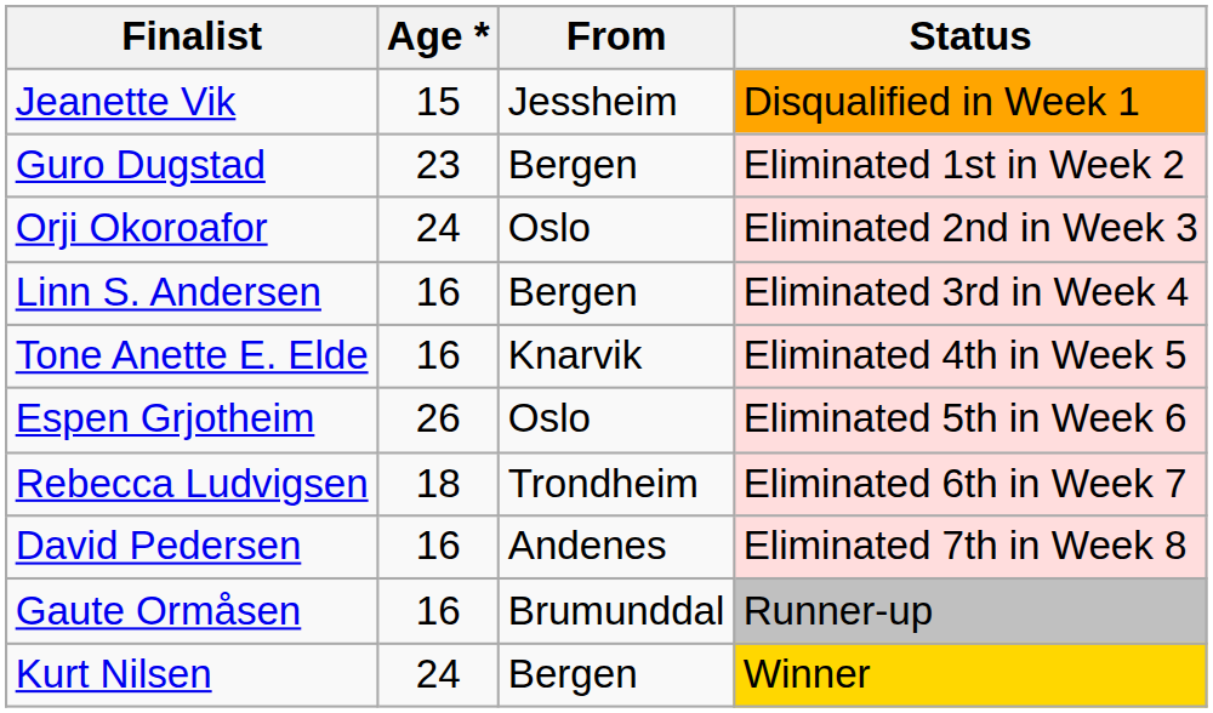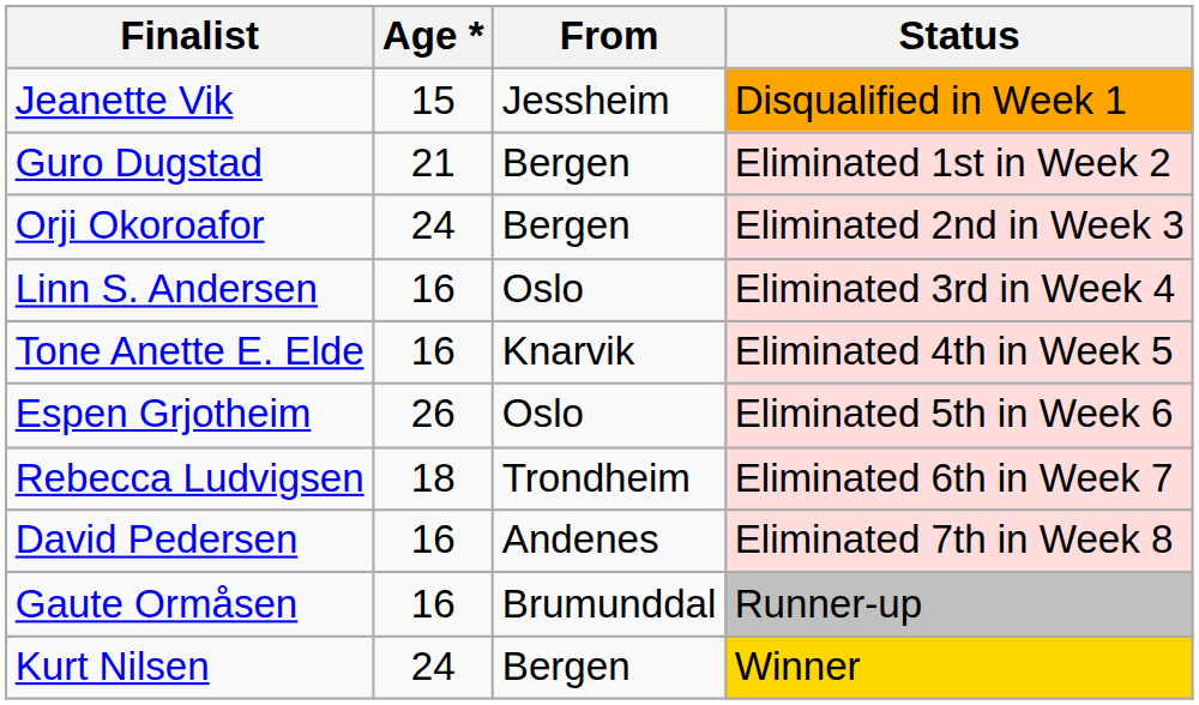 <table class="wikitable">
 <tr>
 <th>Finalist</th>
 <th>Age *</th>
 <th>From</th>
 <th>Status</th>
 </tr>
 <tr>
 <td><a href='#'>Jeanette Vik</a></td>
 <td align="center">15</td>
 <td>Jessheim</td>
 <td style="background:orange;">Disqualified in Week 1</td>
 </tr>
 <tr>
 <td><a href='#'>Guro Dugstad</a></td>
-<td align="center">23</td>
+<td align="center">21</td>
 <td>Bergen</td>
 <td style="background:#ffdddd;">Eliminated 1st in Week 2</td>
 </tr>
 <tr>
 <td><a href='#'>Orji Okoroafor</a></td>
 <td align="center">24</td>
-<td>Oslo</td>
+<td>Bergen</td>
 <td style="background:#ffdddd;">Eliminated 2nd in Week 3</td>
 </tr>
 <tr>
 <td><a href='#'>Linn S. Andersen</a></td>
 <td align="center">16</td>
-<td>Bergen</td>
+<td>Oslo</td>
 <td style="background:#ffdddd;">Eliminated 3rd in Week 4</td>
 </tr>
 <tr>
 <td><a href='#'>Tone Anette E. Elde</a></td>
 <td align="center">16</td>
 <td>Knarvik</td>
 <td style="background:#ffdddd;">Eliminated 4th in Week 5</td>
 </tr>
 <tr>
 <td><a href='#'>Espen Grjotheim</a></td>
 <td align="center">26</td>
 <td>Oslo</td>
 <td style="background:#ffdddd;">Eliminated 5th in Week 6</td>
 </tr>
 <tr>
 <td><a href='#'>Rebecca Ludvigsen</a></td>
 <td align="center">18</td>
 <td>Trondheim</td>
 <td style="background:#ffdddd;">Eliminated 6th in Week 7</td>
 </tr>
 <tr>
 <td><a href='#'>David Pedersen</a></td>
 <td align="center">16</td>
 <td>Andenes</td>
 <td style="background:#ffdddd;">Eliminated 7th in Week 8</td>
 </tr>
 <tr>
 <td><a href='#'>Gaute Ormåsen</a></td>
 <td align="center">16</td>
 <td>Brumunddal</td>
 <td style="background:silver">Runner-up</td>
 </tr>
 <tr>
 <td><a href='#'>Kurt Nilsen</a></td>
 <td align="center">24</td>
 <td>Bergen</td>
 <td style="background:gold">Winner</td>
 </tr>
 </table>
